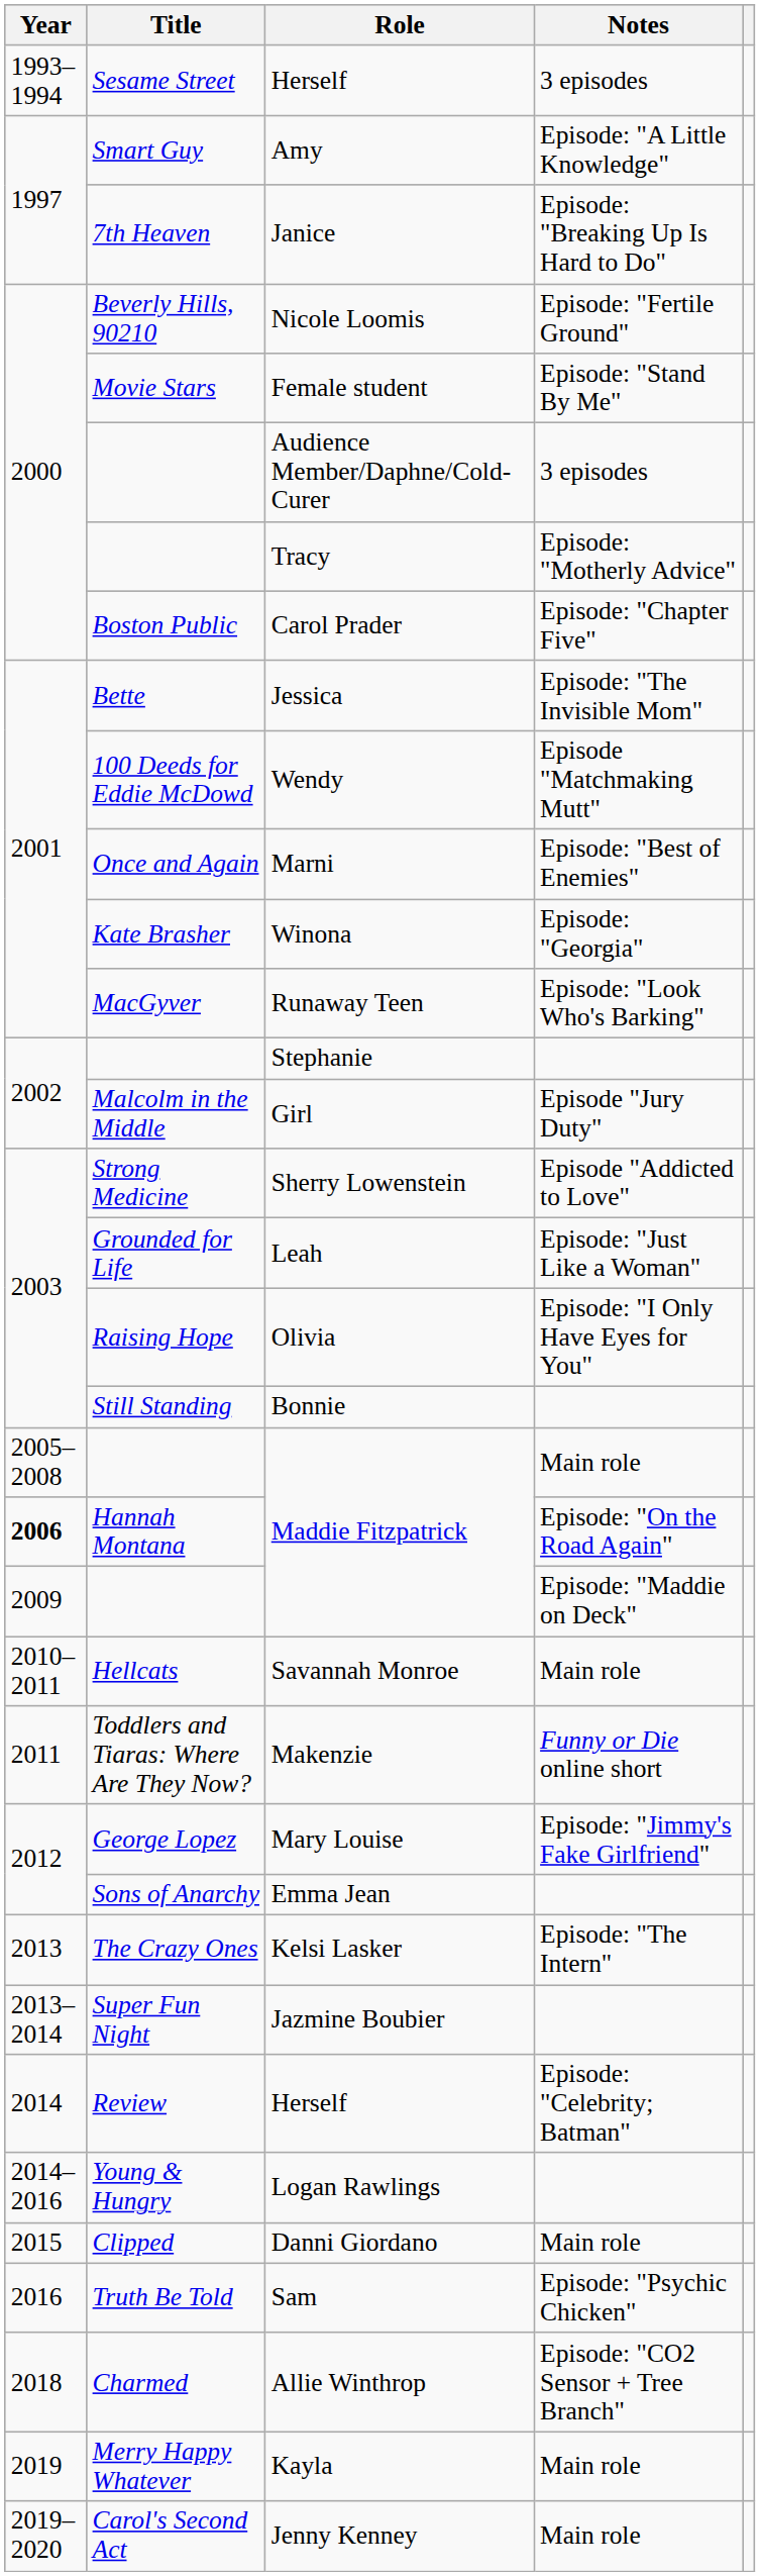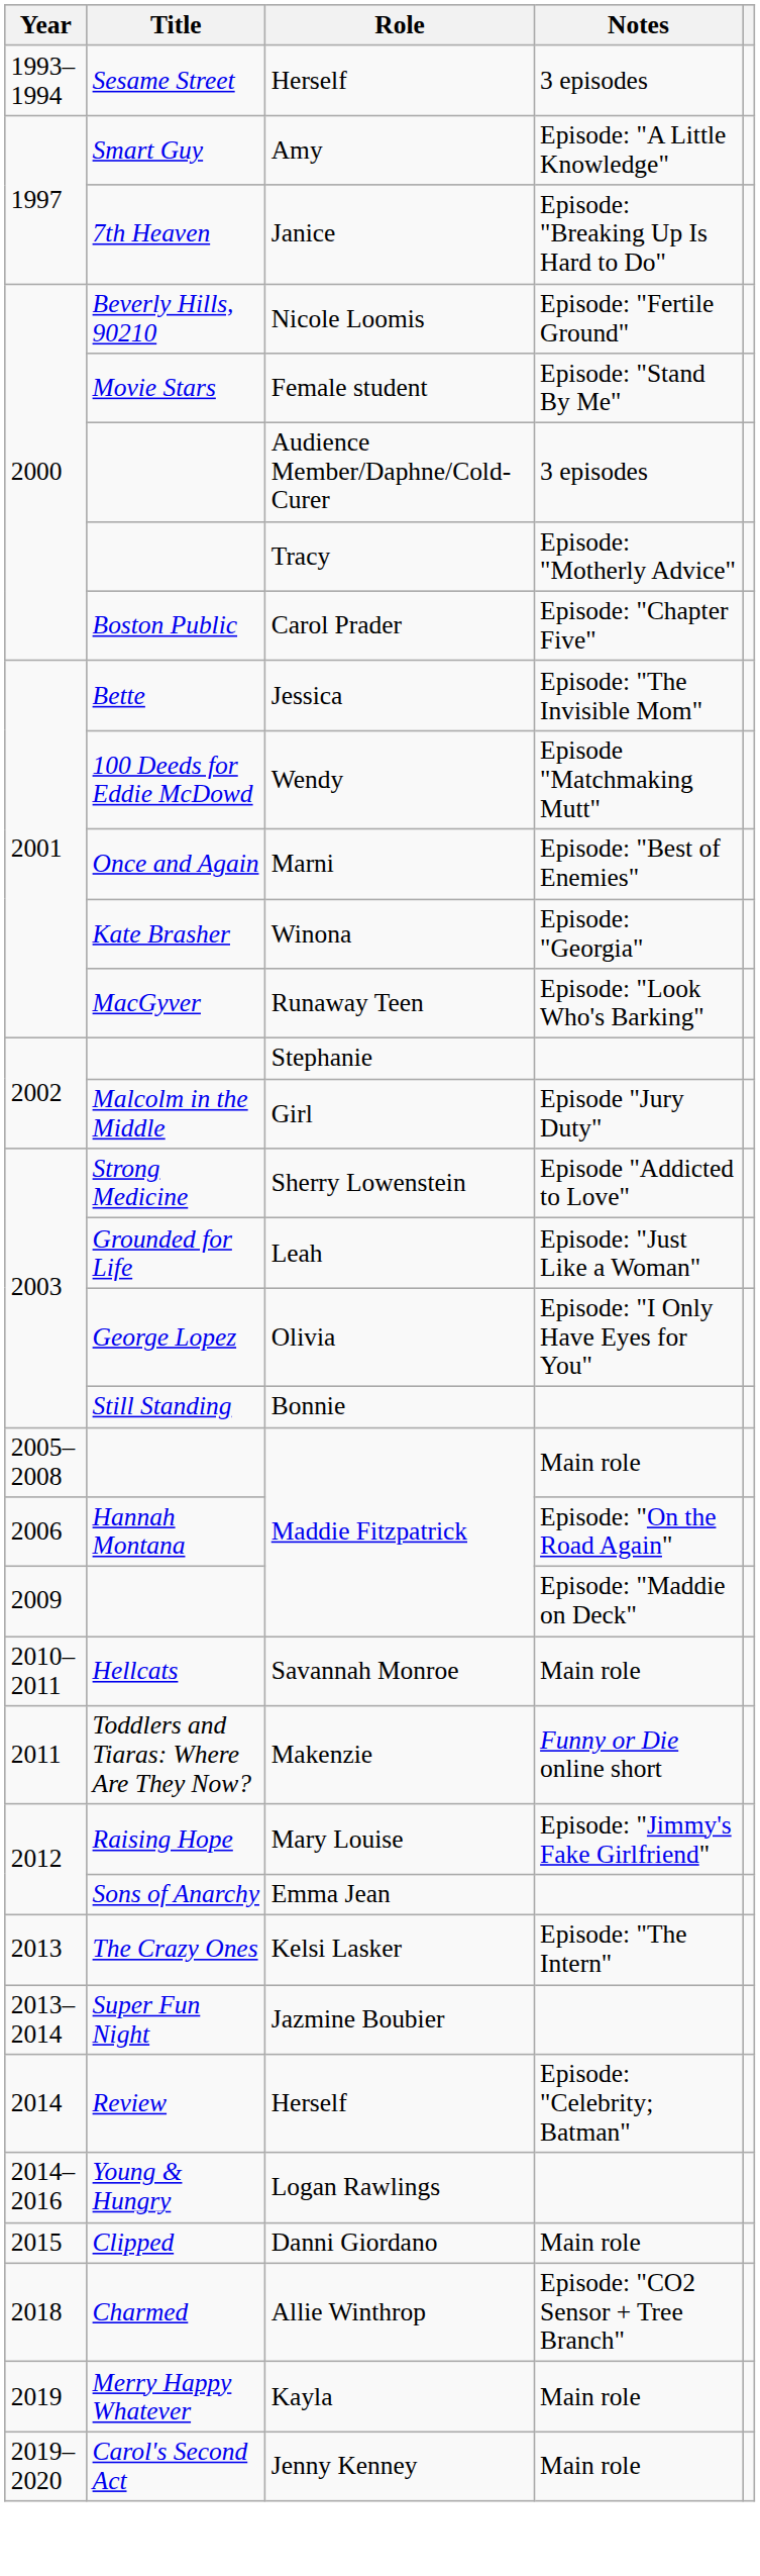 <table class="wikitable sortable" width=75%>
 <tr>
 <th scope="col" style="width: 5em;">Year</th>
 <th scope="col" style="width: 30em;">Title</th>
 <th scope="col" style="width: 17em;">Role</th>
 <th scope="col" style="width: 25em;" class="unsortable">Notes</th>
 <th scope="col" class="unsortable"></th>
 </tr>
 <tr>
 <td>1993–1994</td>
 <td><em><a href='#'>Sesame Street</a></em></td>
 <td>Herself</td>
 <td>3 episodes</td>
 <td></td>
 </tr>
 <tr>
 <td rowspan="2">1997</td>
 <td><em><a href='#'>Smart Guy</a></em></td>
 <td>Amy</td>
 <td>Episode: "A Little Knowledge"</td>
 <td></td>
 </tr>
 <tr>
 <td><em><a href='#'>7th Heaven</a></em></td>
 <td>Janice</td>
 <td>Episode: "Breaking Up Is Hard to Do"</td>
 <td></td>
 </tr>
 <tr>
 <td rowspan="5">2000</td>
 <td><em><a href='#'>Beverly Hills, 90210</a></em></td>
 <td>Nicole Loomis</td>
 <td>Episode: "Fertile Ground"</td>
 <td></td>
 </tr>
 <tr>
 <td><em><a href='#'>Movie Stars</a></em></td>
 <td>Female student</td>
 <td>Episode: "Stand By Me"</td>
 <td></td>
 </tr>
 <tr>
 <td><em></em></td>
 <td>Audience Member/Daphne/Cold-Curer</td>
 <td>3 episodes</td>
 <td></td>
 </tr>
 <tr>
 <td><em></em></td>
 <td>Tracy</td>
 <td>Episode: "Motherly Advice"</td>
 <td></td>
 </tr>
 <tr>
 <td><em><a href='#'>Boston Public</a></em></td>
 <td>Carol Prader</td>
 <td>Episode: "Chapter Five"</td>
 <td></td>
 </tr>
 <tr>
 <td rowspan="5">2001</td>
 <td><em><a href='#'>Bette</a></em></td>
 <td>Jessica</td>
 <td>Episode: "The Invisible Mom"</td>
 <td></td>
 </tr>
 <tr>
 <td><em><a href='#'>100 Deeds for Eddie McDowd</a></em></td>
 <td>Wendy</td>
 <td>Episode "Matchmaking Mutt"</td>
 <td></td>
 </tr>
 <tr>
 <td><em><a href='#'>Once and Again</a></em></td>
 <td>Marni</td>
 <td>Episode: "Best of Enemies"</td>
 <td></td>
 </tr>
 <tr>
 <td><em><a href='#'>Kate Brasher</a></em></td>
 <td>Winona</td>
 <td>Episode: "Georgia"</td>
 <td></td>
 </tr>
 <tr>
 <td><em><a href='#'>MacGyver</a></em></td>
 <td>Runaway Teen</td>
 <td>Episode: "Look Who's Barking"</td>
 <td></td>
 </tr>
 <tr>
 <td rowspan="2">2002</td>
 <td><em></em></td>
 <td>Stephanie</td>
 <td><br></td>
 <td></td>
 </tr>
 <tr>
 <td><em><a href='#'>Malcolm in the Middle</a></em></td>
 <td>Girl</td>
 <td>Episode "Jury Duty"</td>
 <td></td>
 </tr>
 <tr>
 <td rowspan="4">2003</td>
 <td><em><a href='#'>Strong Medicine</a></em></td>
 <td>Sherry Lowenstein</td>
 <td>Episode "Addicted to Love"</td>
 <td></td>
 </tr>
 <tr>
 <td><em><a href='#'>Grounded for Life</a></em></td>
 <td>Leah</td>
 <td>Episode: "Just Like a Woman"</td>
 <td></td>
 </tr>
 <tr>
-<td><em><a href='#'>Raising Hope</a></em></td>
+<td><em><a href='#'>George Lopez</a></em></td>
 <td>Olivia</td>
 <td>Episode: "I Only Have Eyes for You"</td>
 <td></td>
 </tr>
 <tr>
 <td><em><a href='#'>Still Standing</a></em></td>
 <td>Bonnie</td>
 <td><br></td>
 <td></td>
 </tr>
 <tr>
 <td>2005–2008</td>
 <td><em></em></td>
 <td rowspan="3"><a href='#'>Maddie Fitzpatrick</a></td>
 <td>Main role</td>
 <td></td>
 </tr>
 <tr>
-<td><strong>2006</strong></td>
+<td>2006</td>
 <td><em><a href='#'>Hannah Montana</a></em></td>
 <td>Episode: "<a href='#'>On the Road Again</a>"</td>
 <td></td>
 </tr>
 <tr>
 <td>2009</td>
 <td><em></em></td>
 <td>Episode: "Maddie on Deck"</td>
 <td></td>
 </tr>
 <tr>
 <td>2010–2011</td>
 <td><em><a href='#'>Hellcats</a></em></td>
 <td>Savannah Monroe</td>
 <td>Main role</td>
 <td></td>
 </tr>
 <tr>
 <td>2011</td>
 <td><em>Toddlers and Tiaras: Where Are They Now?</em></td>
 <td>Makenzie</td>
 <td><em><a href='#'>Funny or Die</a></em> online short</td>
 <td></td>
 </tr>
 <tr>
 <td rowspan="2">2012</td>
-<td><em><a href='#'>George Lopez</a></em></td>
+<td><em><a href='#'>Raising Hope</a></em></td>
 <td>Mary Louise</td>
 <td>Episode: "<a href='#'>Jimmy's Fake Girlfriend</a>"</td>
 <td></td>
 </tr>
 <tr>
 <td><em><a href='#'>Sons of Anarchy</a></em></td>
 <td>Emma Jean</td>
 <td><br></td>
 <td></td>
 </tr>
 <tr>
 <td>2013</td>
 <td><em><a href='#'>The Crazy Ones</a></em></td>
 <td>Kelsi Lasker</td>
 <td>Episode: "The Intern"</td>
 <td></td>
 </tr>
 <tr>
 <td>2013–2014</td>
 <td><em><a href='#'>Super Fun Night</a></em></td>
 <td>Jazmine Boubier</td>
 <td><br></td>
 <td></td>
 </tr>
 <tr>
 <td>2014</td>
 <td><em><a href='#'>Review</a></em></td>
 <td>Herself</td>
 <td>Episode: "Celebrity; Batman"</td>
 <td></td>
 </tr>
 <tr>
 <td>2014–2016</td>
 <td><em><a href='#'>Young & Hungry</a></em></td>
 <td>Logan Rawlings</td>
 <td><br></td>
 <td></td>
 </tr>
 <tr>
 <td>2015</td>
 <td><em><a href='#'>Clipped</a></em></td>
 <td>Danni Giordano</td>
 <td>Main role</td>
 <td></td>
 </tr>
 <tr>
-<td>2016</td>
-<td><em><a href='#'>Truth Be Told</a></em></td>
-<td>Sam</td>
-<td>Episode: "Psychic Chicken"</td>
-<td></td>
-</tr>
-<tr>
 <td>2018</td>
 <td><em><a href='#'>Charmed</a></em></td>
 <td>Allie Winthrop</td>
 <td>Episode: "CO2 Sensor + Tree Branch"</td>
 <td></td>
 </tr>
 <tr>
 <td>2019</td>
 <td><em><a href='#'>Merry Happy Whatever</a></em></td>
 <td>Kayla</td>
 <td>Main role</td>
 <td></td>
 </tr>
 <tr>
 <td>2019–2020</td>
 <td><em><a href='#'>Carol's Second Act</a></em></td>
 <td>Jenny Kenney</td>
 <td>Main role</td>
 <td></td>
 </tr>
 </table>
